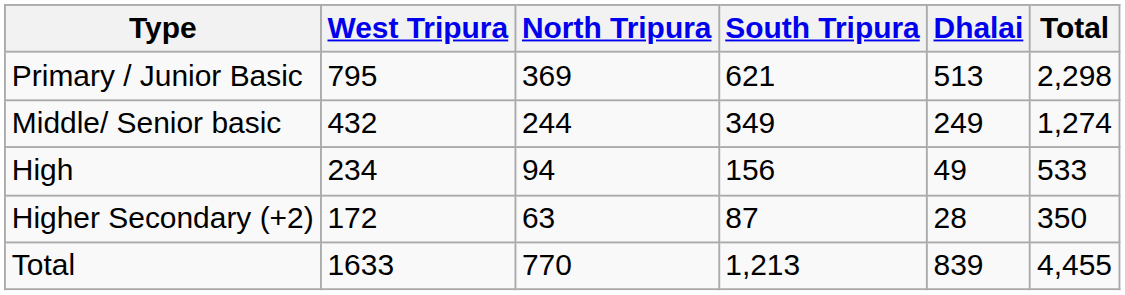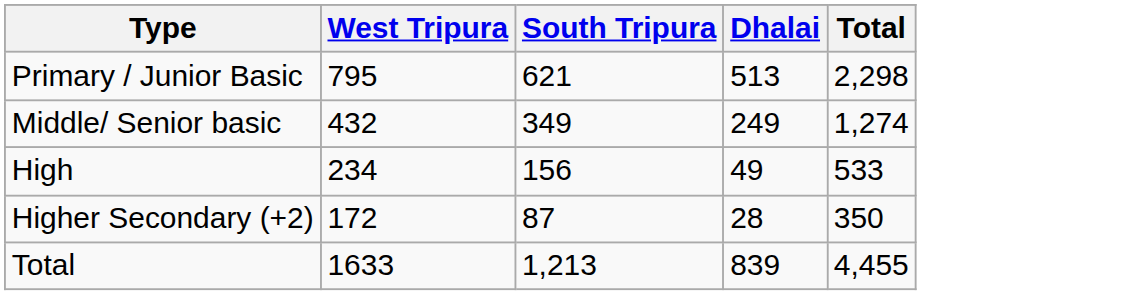 <table class="wikitable sortable">
 <tr>
 <th>Type</th>
 <th><a href='#'>West Tripura</a></th>
-<th><a href='#'>North Tripura</a></th>
 <th><a href='#'>South Tripura</a></th>
 <th><a href='#'>Dhalai</a></th>
 <th>Total</th>
 </tr>
 <tr>
 <td>Primary / Junior Basic</td>
 <td>795</td>
-<td>369</td>
 <td>621</td>
 <td>513</td>
 <td>2,298</td>
 </tr>
 <tr>
 <td>Middle/ Senior basic</td>
 <td>432</td>
-<td>244</td>
 <td>349</td>
 <td>249</td>
 <td>1,274</td>
 </tr>
 <tr>
 <td>High</td>
 <td>234</td>
-<td>94</td>
 <td>156</td>
 <td>49</td>
 <td>533</td>
 </tr>
 <tr>
 <td>Higher Secondary (+2)</td>
 <td>172</td>
-<td>63</td>
 <td>87</td>
 <td>28</td>
 <td>350</td>
 </tr>
 <tr>
 <td>Total</td>
 <td>1633</td>
-<td>770</td>
 <td>1,213</td>
 <td>839</td>
 <td>4,455</td>
 </tr>
 </table>
